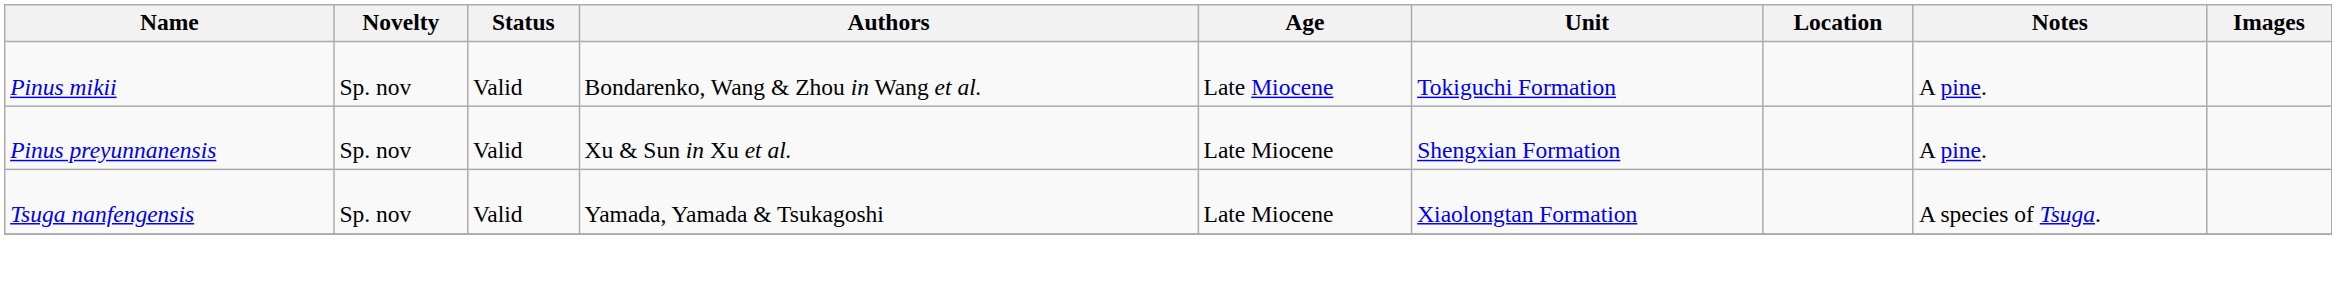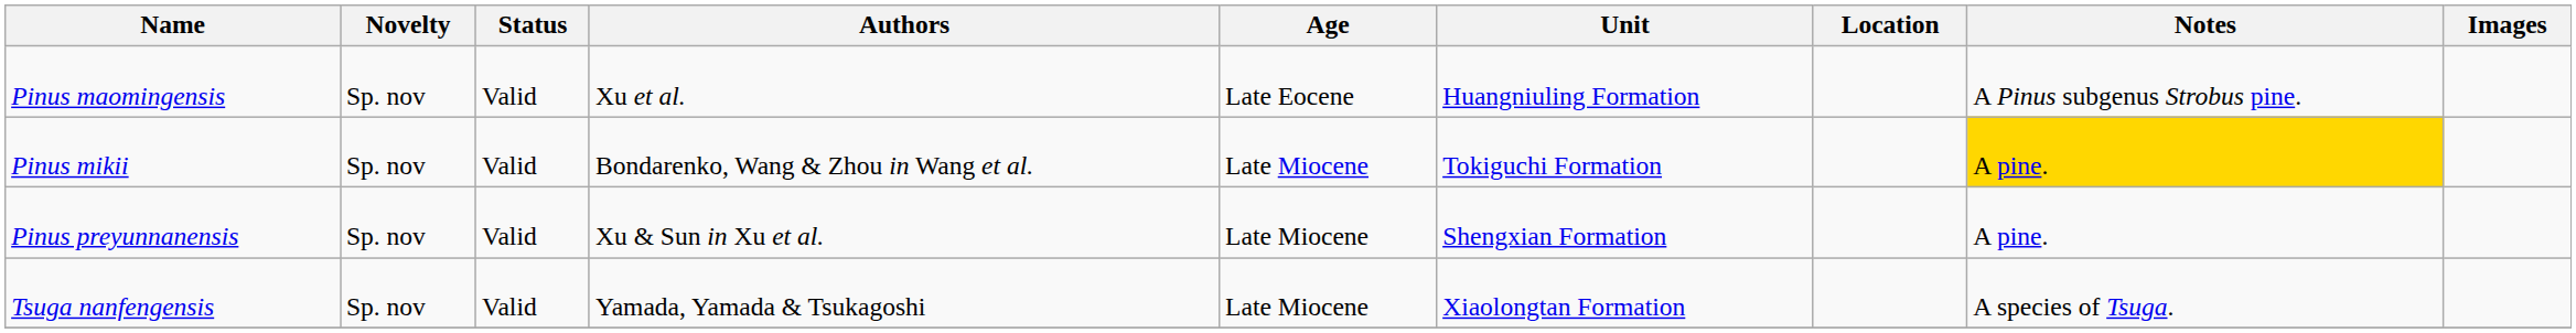 <table class="wikitable sortable" align="center" width="100%">
 <tr>
 <th>Name</th>
 <th>Novelty</th>
 <th>Status</th>
 <th>Authors</th>
 <th>Age</th>
 <th>Unit</th>
 <th>Location</th>
 <th>Notes</th>
 <th>Images</th>
 </tr>
 <tr>
+<td><br><em><a href='#'>Pinus maomingensis</a></em></td>
+<td><br>Sp. nov</td>
+<td><br>Valid</td>
+<td><br>Xu <em>et al.</em></td>
+<td><br>Late Eocene</td>
+<td><br><a href='#'>Huangniuling Formation</a></td>
+<td><br></td>
+<td><br>A <em>Pinus</em> subgenus <em>Strobus</em> <a href='#'>pine</a>.</td>
+<td></td>
+</tr>
+<tr>
 <td><br><em><a href='#'>Pinus mikii</a></em></td>
 <td><br>Sp. nov</td>
 <td><br>Valid</td>
 <td><br>Bondarenko, Wang & Zhou <em>in</em> Wang <em>et al.</em></td>
 <td><br>Late <a href='#'>Miocene</a></td>
 <td><br><a href='#'>Tokiguchi Formation</a></td>
 <td><br></td>
-<td><br>A <a href='#'>pine</a>.</td>
+<td style="background: gold;"><br>A <a href='#'>pine</a>.</td>
 <td></td>
 </tr>
 <tr>
 <td><br><em><a href='#'>Pinus preyunnanensis</a></em></td>
 <td><br>Sp. nov</td>
 <td><br>Valid</td>
 <td><br>Xu & Sun <em>in</em> Xu <em>et al.</em></td>
 <td><br>Late Miocene</td>
 <td><br><a href='#'>Shengxian Formation</a></td>
 <td><br></td>
 <td><br>A <a href='#'>pine</a>.</td>
 <td></td>
 </tr>
 <tr>
 <td><br><em><a href='#'>Tsuga nanfengensis</a></em></td>
 <td><br>Sp. nov</td>
 <td><br>Valid</td>
 <td><br>Yamada, Yamada & Tsukagoshi</td>
 <td><br>Late Miocene</td>
 <td><br><a href='#'>Xiaolongtan Formation</a></td>
 <td><br></td>
 <td><br>A species of <em><a href='#'>Tsuga</a></em>.</td>
 <td></td>
 </tr>
 <tr>
 </tr>
 </table>
